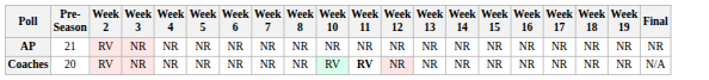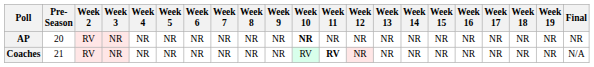 <table class="wikitable" style="white-space:nowrap;font-size:90%">
 <tr>
 <th>Poll</th>
 <th>Pre-<br>Season</th>
 <th>Week<br>2</th>
 <th>Week<br>3</th>
 <th>Week<br>4</th>
 <th>Week<br>5</th>
 <th>Week<br>6</th>
 <th>Week<br>7</th>
 <th>Week<br>8</th>
+<th>Week<br>9</th>
 <th>Week<br>10</th>
 <th>Week<br>11</th>
 <th>Week<br>12</th>
 <th>Week<br>13</th>
 <th>Week<br>14</th>
 <th>Week<br>15</th>
 <th>Week<br>16</th>
 <th>Week<br>17</th>
 <th>Week<br>18</th>
 <th>Week<br>19</th>
 <th>Final</th>
 </tr>
 <tr style="text-align:center;">
 <th>AP</th>
-<td style="background:#FFF;">21</td>
+<td style="background:#FFF;">20</td>
 <td style="background:#FFE6E6;">RV</td>
 <td style="background:#FFE6E6;">NR</td>
 <td style="background:#FFF;">NR</td>
 <td style="background:#FFF;">NR</td>
 <td style="background:#FFF;">NR</td>
 <td style="background:#FFF;">NR</td>
 <td style="background:#FFF;">NR</td>
 <td style="background:#FFF;">NR</td>
+<td style="background:#FFF;"><strong>NR</strong></td>
 <td style="background:#FFF;">NR</td>
 <td style="background:#FFF;">NR</td>
 <td style="background:#FFF;">NR</td>
 <td style="background:#FFF;">NR</td>
 <td style="background:#FFF;">NR</td>
 <td style="background:#FFF;">NR</td>
 <td style="background:#FFF;">NR</td>
 <td style="background:#FFF;">NR</td>
 <td style="background:#FFF;">NR</td>
 <td style="background:#FFF;">NR</td>
 </tr>
 <tr style="text-align:center;">
 <th>Coaches</th>
-<td style="background:#FFF;">20</td>
+<td style="background:#FFF;">21</td>
 <td style="background:#FFE6E6;">RV</td>
 <td style="background:#FFE6E6;">NR</td>
+<td style="background:#FFF;">NR</td>
 <td style="background:#FFF;">NR</td>
 <td style="background:#FFF;">NR</td>
 <td style="background:#FFF;">NR</td>
 <td style="background:#FFF;">NR</td>
 <td style="background:#FFF;">NR</td>
 <td style="background:#D8FFEB;">RV</td>
 <td style="background:#FFF;"><strong>RV</strong></td>
 <td style="background:#FFE6E6;">NR</td>
 <td style="background:#FFF;">NR</td>
 <td style="background:#FFF;">NR</td>
 <td style="background:#FFF;">NR</td>
 <td style="background:#FFF;">NR</td>
 <td style="background:#FFF;">NR</td>
 <td style="background:#FFF;">NR</td>
 <td style="background:#FFF;">NR</td>
 <td style="background:#FFF;">N/A</td>
 </tr>
 </table>
